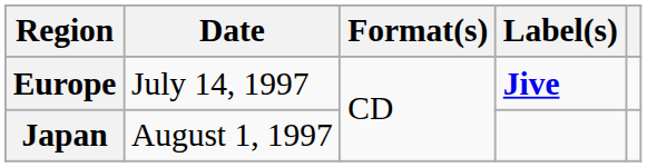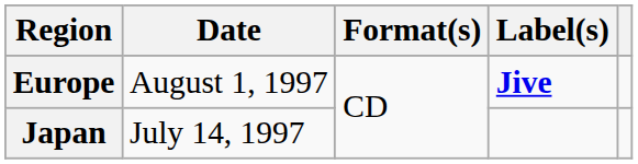 <table class="wikitable plainrowheaders">
 <tr>
 <th scope="col">Region</th>
 <th scope="col">Date</th>
 <th scope="col">Format(s)</th>
 <th scope="col">Label(s)</th>
 <th scope="col"></th>
 </tr>
 <tr>
 <th scope="row">Europe</th>
-<td>July 14, 1997</td>
+<td>August 1, 1997</td>
 <td rowspan="2">CD</td>
 <td><strong><a href='#'>Jive</a></strong></td>
 <td></td>
 </tr>
 <tr>
 <th scope="row">Japan</th>
-<td>August 1, 1997</td>
+<td>July 14, 1997</td>
 <td></td>
 <td></td>
 </tr>
 </table>
